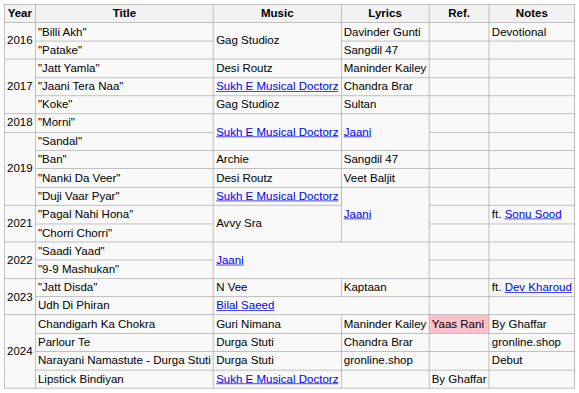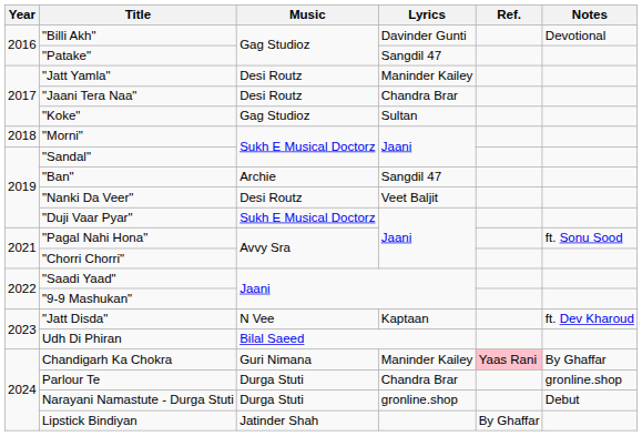 <table " class="wikitable sortable">
 <tr>
 <th>Year</th>
 <th>Title</th>
 <th>Music</th>
 <th>Lyrics</th>
 <th>Ref.</th>
 <th>Notes</th>
 </tr>
 <tr>
 <td rowspan="2">2016</td>
 <td>"Billi Akh"</td>
 <td rowspan="2">Gag Studioz</td>
 <td>Davinder Gunti</td>
 <td></td>
 <td>Devotional</td>
 </tr>
 <tr>
 <td>"Patake"</td>
 <td>Sangdil 47</td>
 <td></td>
 <td></td>
 </tr>
 <tr>
 <td rowspan="3">2017</td>
 <td>"Jatt Yamla"</td>
 <td>Desi Routz</td>
 <td>Maninder Kailey</td>
 <td></td>
 <td></td>
 </tr>
 <tr>
 <td>"Jaani Tera Naa"</td>
-<td><a href='#'>Sukh E Musical Doctorz</a></td>
+<td>Desi Routz</td>
 <td>Chandra Brar</td>
 <td></td>
 <td></td>
 </tr>
 <tr>
 <td>"Koke"</td>
 <td>Gag Studioz</td>
 <td>Sultan</td>
 <td></td>
 <td></td>
 </tr>
 <tr>
 <td>2018</td>
 <td>"Morni"</td>
 <td rowspan="2"><a href='#'>Sukh E Musical Doctorz</a></td>
 <td rowspan="2"><a href='#'>Jaani</a></td>
 <td></td>
 <td></td>
 </tr>
 <tr>
 <td rowspan="4">2019</td>
 <td>"Sandal"</td>
 <td></td>
 <td></td>
 </tr>
 <tr>
 <td>"Ban"</td>
 <td>Archie</td>
 <td>Sangdil 47</td>
 <td></td>
 <td></td>
 </tr>
 <tr>
 <td>"Nanki Da Veer"</td>
 <td>Desi Routz</td>
 <td>Veet Baljit</td>
 <td></td>
 <td></td>
 </tr>
 <tr>
 <td>"Duji Vaar Pyar"</td>
 <td><a href='#'>Sukh E Musical Doctorz</a></td>
 <td rowspan="3"><a href='#'>Jaani</a></td>
 <td></td>
 <td></td>
 </tr>
 <tr>
 <td rowspan="2">2021</td>
 <td>"Pagal Nahi Hona"</td>
 <td rowspan="2">Avvy Sra</td>
 <td></td>
 <td>ft. <a href='#'>Sonu Sood</a></td>
 </tr>
 <tr>
 <td>"Chorri Chorri"</td>
 <td></td>
 <td></td>
 </tr>
 <tr>
 <td rowspan="2">2022</td>
 <td>"Saadi Yaad"</td>
 <td colspan="2" rowspan="2"><a href='#'>Jaani</a></td>
 <td></td>
 <td></td>
 </tr>
 <tr>
 <td>"9-9 Mashukan"</td>
 <td></td>
 <td></td>
 </tr>
 <tr>
 <td rowspan="2">2023</td>
 <td>"Jatt Disda"</td>
 <td>N Vee</td>
 <td>Kaptaan</td>
 <td></td>
 <td>ft. <a href='#'>Dev Kharoud</a></td>
 </tr>
 <tr>
 <td>Udh Di Phiran</td>
 <td colspan="2"><a href='#'>Bilal Saeed</a></td>
 <td></td>
 </tr>
 <tr>
 <td rowspan="4">2024</td>
 <td>Chandigarh Ka Chokra</td>
 <td>Guri Nimana</td>
 <td>Maninder Kailey</td>
 <td style="background: pink;">Yaas Rani</td>
 <td>By Ghaffar</td>
 </tr>
 <tr>
 <td>Parlour Te</td>
 <td>Durga Stuti</td>
 <td>Chandra Brar</td>
 <td></td>
 <td>gronline.shop</td>
 </tr>
 <tr>
 <td>Narayani Namastute - Durga Stuti</td>
 <td>Durga Stuti</td>
 <td>gronline.shop</td>
 <td></td>
 <td>Debut</td>
 </tr>
 <tr>
 <td>Lipstick Bindiyan</td>
-<td><a href='#'>Sukh E Musical Doctorz</a></td>
+<td>Jatinder Shah</td>
 <td></td>
 <td>By Ghaffar</td>
 <td></td>
 </tr>
 </table>
